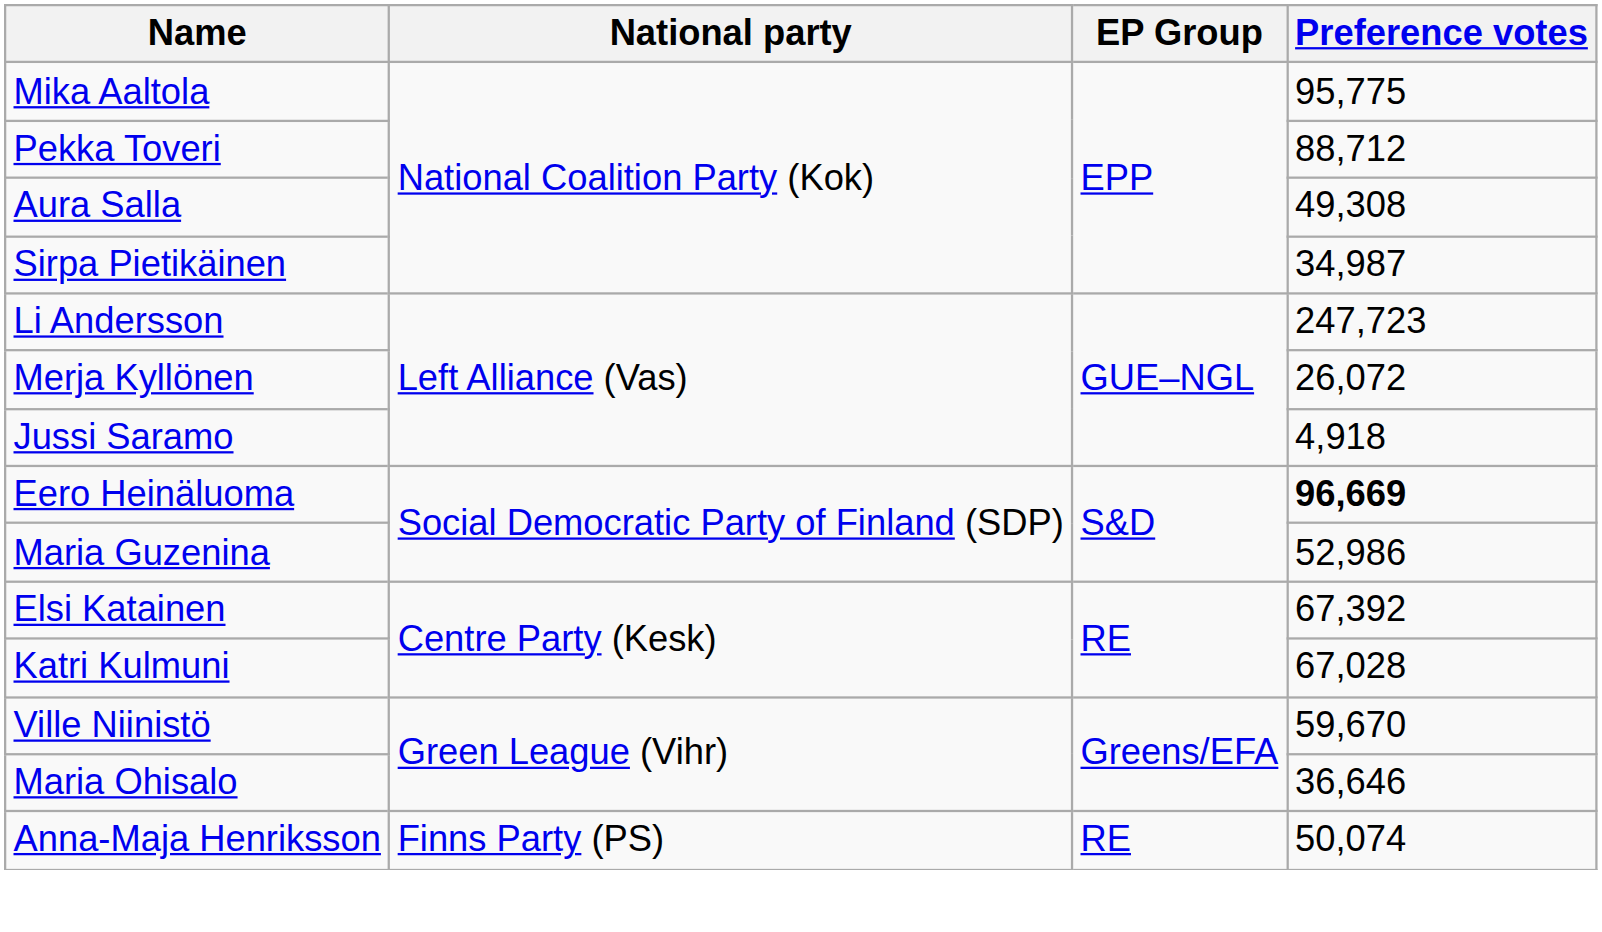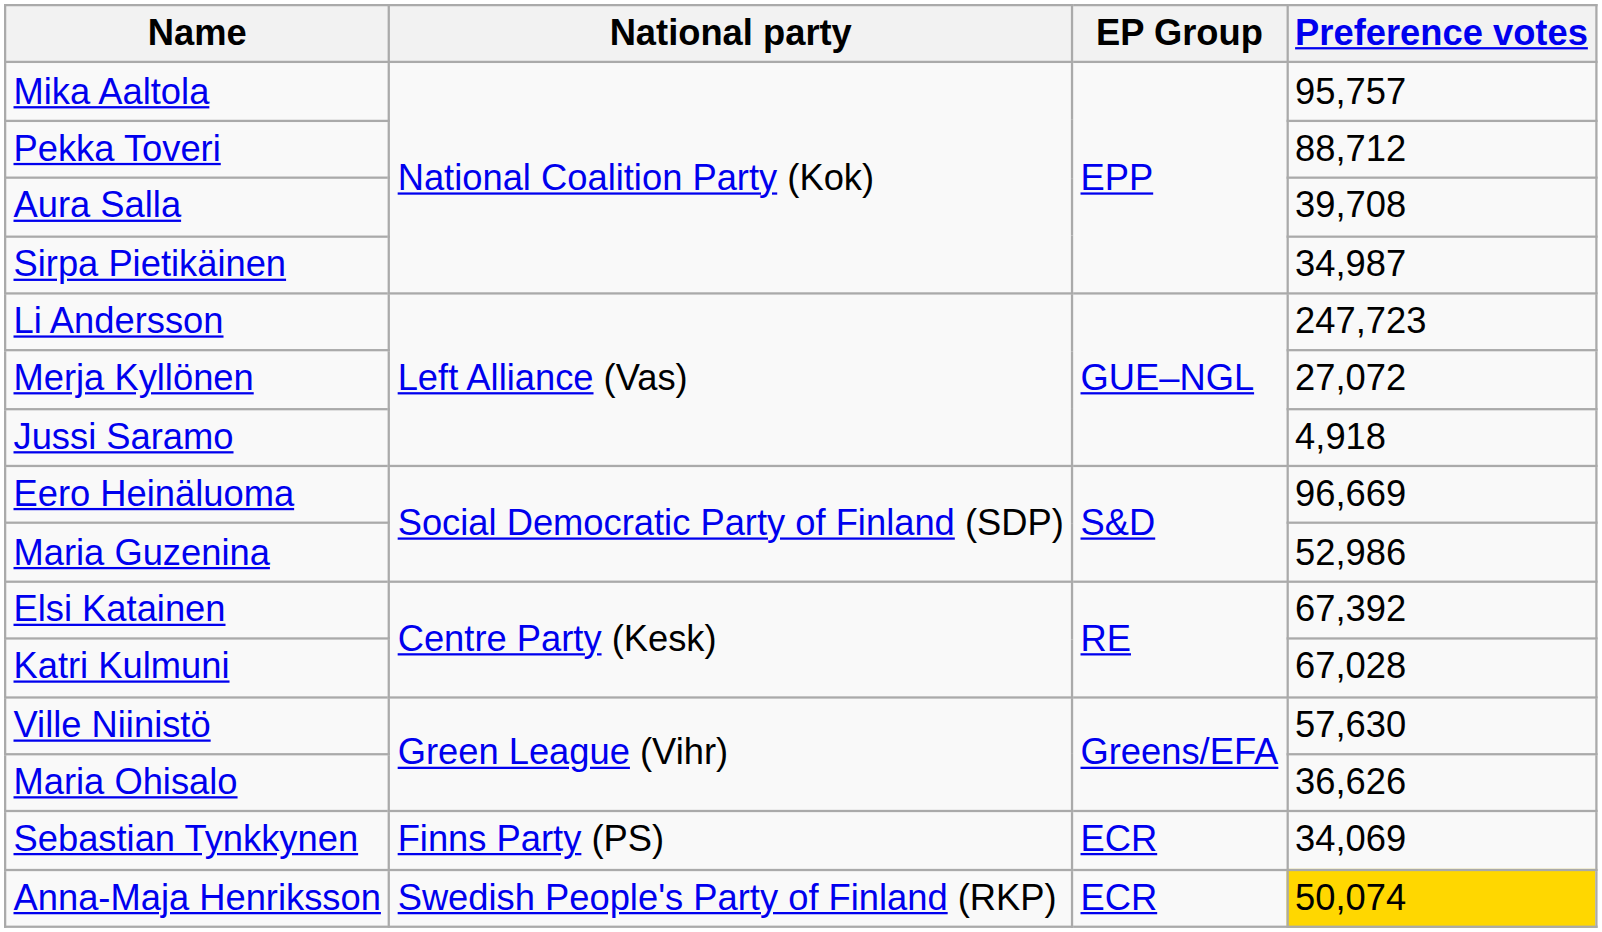 <table class="sortable wikitable">
 <tr>
 <th>Name</th>
 <th>National party</th>
 <th>EP Group</th>
 <th><a href='#'>Preference votes</a></th>
 </tr>
 <tr>
 <td><a href='#'>Mika Aaltola</a></td>
 <td rowspan="4"> <a href='#'>National Coalition Party</a> (Kok)</td>
 <td rowspan="4"> <a href='#'>EPP</a></td>
-<td>95,775</td>
+<td>95,757</td>
 </tr>
 <tr>
 <td><a href='#'>Pekka Toveri</a></td>
 <td>88,712</td>
 </tr>
 <tr>
 <td><a href='#'>Aura Salla</a></td>
-<td>49,308</td>
+<td>39,708</td>
 </tr>
 <tr>
 <td><a href='#'>Sirpa Pietikäinen</a></td>
 <td>34,987</td>
 </tr>
 <tr>
 <td><a href='#'>Li Andersson</a></td>
 <td rowspan="3"> <a href='#'>Left Alliance</a> (Vas)</td>
 <td rowspan="3"> <a href='#'>GUE–NGL</a></td>
 <td>247,723</td>
 </tr>
 <tr>
 <td><a href='#'>Merja Kyllönen</a></td>
-<td>26,072</td>
+<td>27,072</td>
 </tr>
 <tr>
 <td><a href='#'>Jussi Saramo</a></td>
 <td>4,918</td>
 </tr>
 <tr>
 <td><a href='#'>Eero Heinäluoma</a></td>
 <td rowspan="2"> <a href='#'>Social Democratic Party of Finland</a> (SDP)</td>
 <td rowspan="2"> <a href='#'>S&D</a></td>
-<td><strong>96,669</strong></td>
+<td>96,669</td>
 </tr>
 <tr>
 <td><a href='#'>Maria Guzenina</a></td>
 <td>52,986</td>
 </tr>
 <tr>
 <td><a href='#'>Elsi Katainen</a></td>
 <td rowspan="2"> <a href='#'>Centre Party</a> (Kesk)</td>
 <td rowspan="2"> <a href='#'>RE</a></td>
 <td>67,392</td>
 </tr>
 <tr>
 <td><a href='#'>Katri Kulmuni</a></td>
 <td>67,028</td>
 </tr>
 <tr>
 <td><a href='#'>Ville Niinistö</a></td>
 <td rowspan="2"> <a href='#'>Green League</a> (Vihr)</td>
 <td rowspan="2"> <a href='#'>Greens/EFA</a></td>
-<td>59,670</td>
+<td>57,630</td>
 </tr>
 <tr>
 <td><a href='#'>Maria Ohisalo</a></td>
-<td>36,646</td>
+<td>36,626</td>
+</tr>
+<tr>
+<td><a href='#'>Sebastian Tynkkynen</a></td>
+<td> <a href='#'>Finns Party</a> (PS)</td>
+<td> <a href='#'>ECR</a></td>
+<td>34,069</td>
 </tr>
 <tr>
 <td><a href='#'>Anna-Maja Henriksson</a></td>
-<td> <a href='#'>Finns Party</a> (PS)</td>
-<td> <a href='#'>RE</a></td>
-<td>50,074</td>
+<td> <a href='#'>Swedish People's Party of Finland</a> (RKP)</td>
+<td> <a href='#'>ECR</a></td>
+<td style="background: gold;">50,074</td>
 </tr>
 </table>
